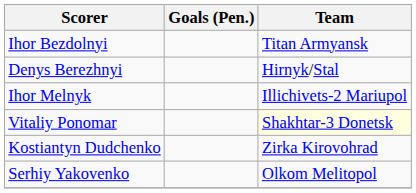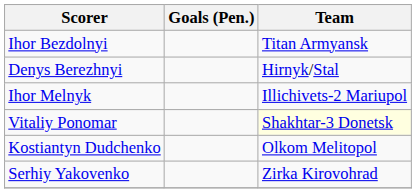 <table class="wikitable">
 <tr>
 <th>Scorer</th>
 <th>Goals (Pen.)</th>
 <th>Team</th>
 </tr>
 <tr>
 <td> <a href='#'>Ihor Bezdolnyi</a></td>
 <td></td>
 <td><a href='#'>Titan Armyansk</a></td>
 </tr>
 <tr>
 <td> <a href='#'>Denys Berezhnyi</a></td>
 <td></td>
 <td><a href='#'>Hirnyk</a>/<a href='#'>Stal</a></td>
 </tr>
 <tr>
 <td> <a href='#'>Ihor Melnyk</a></td>
 <td></td>
 <td><a href='#'>Illichivets-2 Mariupol</a></td>
 </tr>
 <tr>
 <td> <a href='#'>Vitaliy Ponomar</a></td>
 <td></td>
 <td style="background: lightyellow;"><a href='#'>Shakhtar-3 Donetsk</a></td>
 </tr>
 <tr>
 <td> <a href='#'>Kostiantyn Dudchenko</a></td>
 <td></td>
-<td><a href='#'>Zirka Kirovohrad</a></td>
+<td><a href='#'>Olkom Melitopol</a></td>
 </tr>
 <tr>
 <td> <a href='#'>Serhiy Yakovenko</a></td>
 <td></td>
-<td><a href='#'>Olkom Melitopol</a></td>
+<td><a href='#'>Zirka Kirovohrad</a></td>
 </tr>
 <tr>
 </tr>
 </table>
